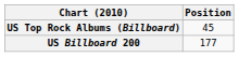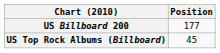 <table class="wikitable sortable plainrowheaders" style="text-align:center">
 <tr>
 <th scope="col">Chart (2010)</th>
 <th scope="col">Position</th>
 </tr>
 <tr>
+<th scope="row">US <em>Billboard</em> 200</th>
+<td>177</td>
+</tr>
+<tr>
 <th scope="row">US Top Rock Albums (<em>Billboard</em>)</th>
 <td>45</td>
 </tr>
-<tr>
-<th scope="row">US <em>Billboard</em> 200</th>
-<td>177</td>
-</tr>
 </table>
